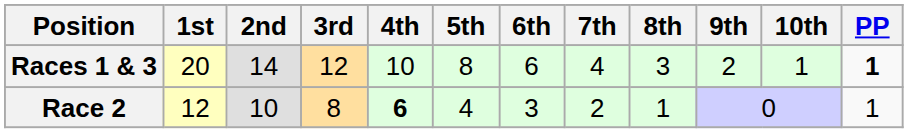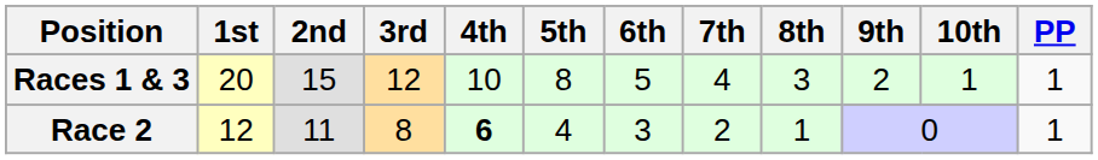 <table class="wikitable" style="font-size:85%; text-align:center">
 <tr>
 <th>Position</th>
 <th> 1st </th>
 <th> 2nd </th>
 <th> 3rd </th>
 <th> 4th </th>
 <th> 5th </th>
 <th> 6th </th>
 <th> 7th </th>
 <th> 8th </th>
 <th> 9th </th>
 <th> 10th </th>
 <th> <a href='#'>PP</a> </th>
 </tr>
 <tr>
 <th>Races 1 & 3</th>
 <td style="background:#FFFFBF;">20</td>
-<td style="background:#DFDFDF;">14</td>
+<td style="background:#DFDFDF;">15</td>
 <td style="background:#FFDF9F;">12</td>
 <td style="background:#DFFFDF;">10</td>
 <td style="background:#DFFFDF;">8</td>
-<td style="background:#DFFFDF;">6</td>
+<td style="background:#DFFFDF;">5</td>
 <td style="background:#DFFFDF;">4</td>
 <td style="background:#DFFFDF;">3</td>
 <td style="background:#DFFFDF;">2</td>
 <td style="background:#DFFFDF;">1</td>
-<td><strong>1</strong></td>
+<td>1</td>
 </tr>
 <tr>
 <th>Race 2</th>
 <td style="background:#FFFFBF;">12</td>
-<td style="background:#DFDFDF;">10</td>
+<td style="background:#DFDFDF;">11</td>
 <td style="background:#FFDF9F;">8</td>
 <td style="background:#DFFFDF;"><strong>6</strong></td>
 <td style="background:#DFFFDF;">4</td>
 <td style="background:#DFFFDF;">3</td>
 <td style="background:#DFFFDF;">2</td>
 <td style="background:#DFFFDF;">1</td>
 <td style="background:#CFCFFF;" colspan=2>0</td>
 <td>1</td>
 </tr>
 </table>
